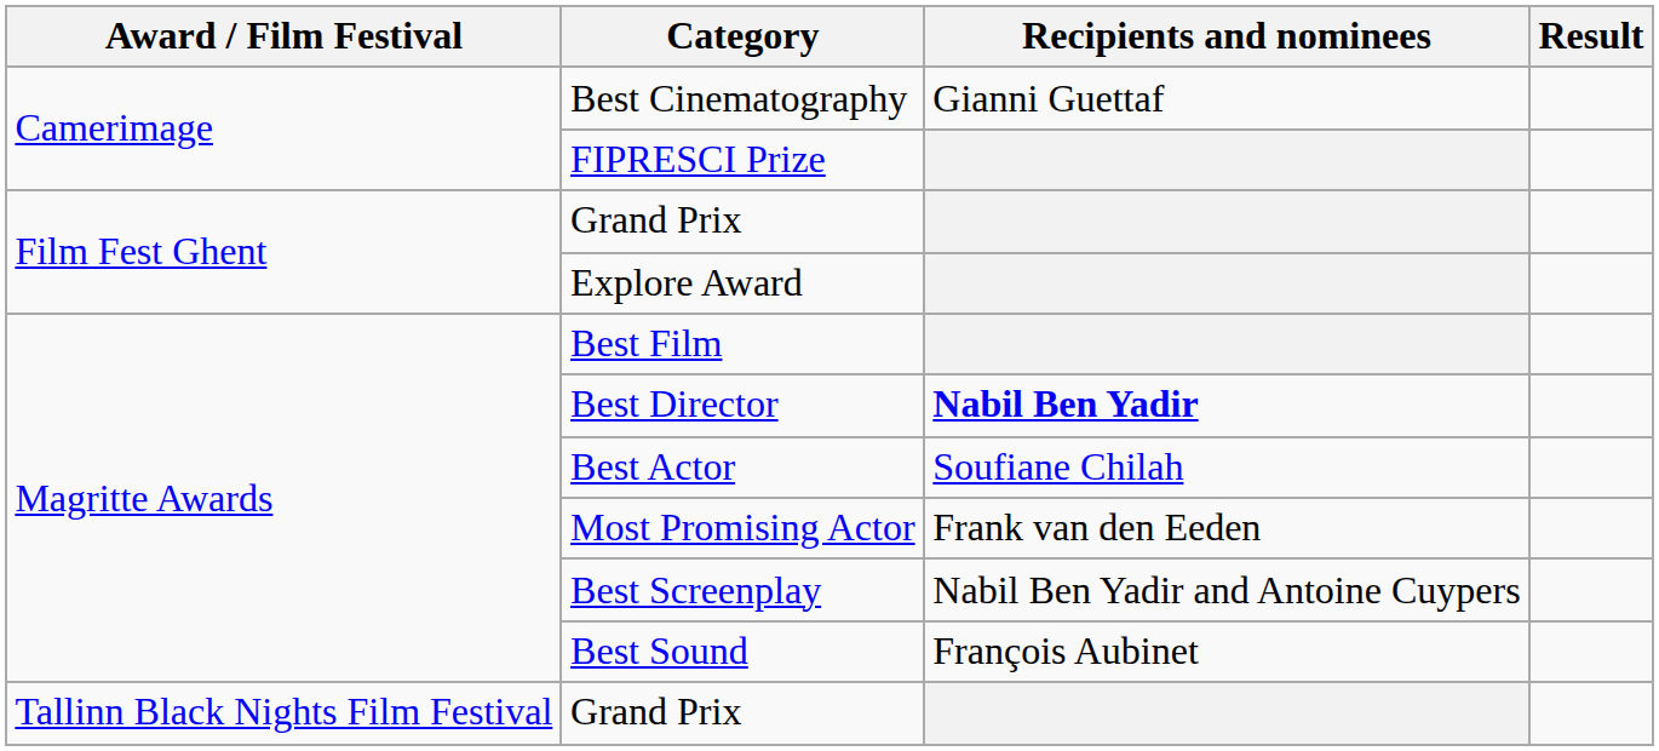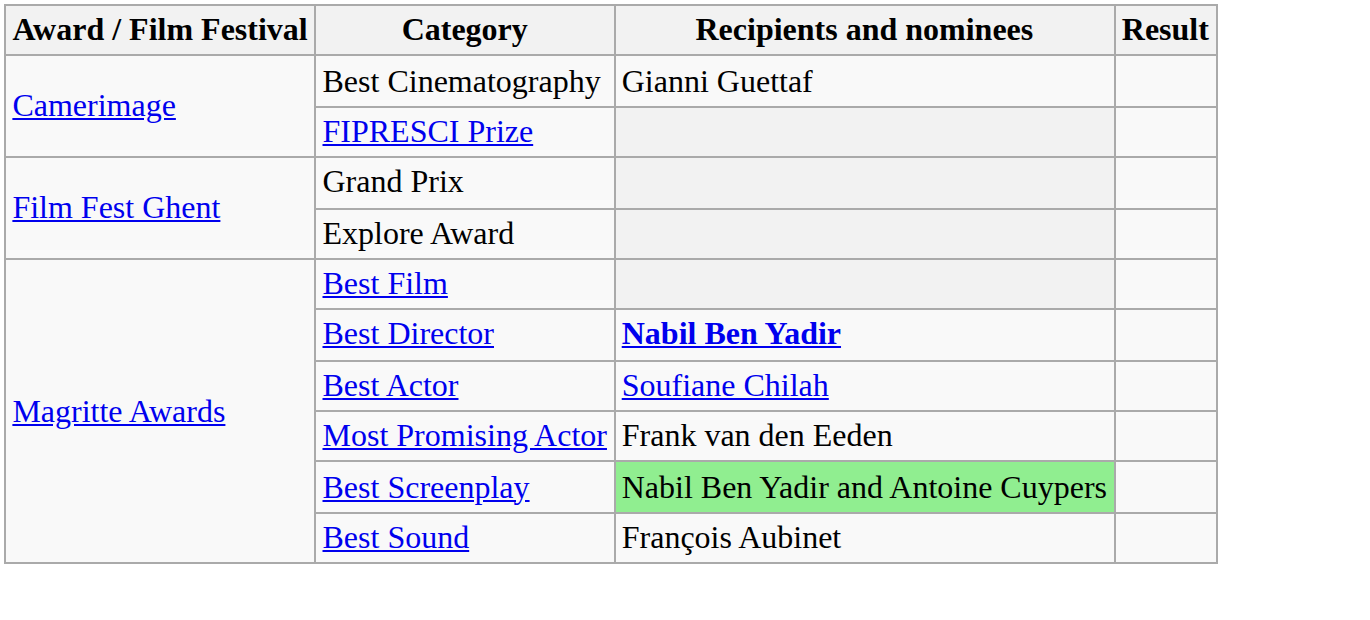 <table class="wikitable plainrowheaders sortable">
 <tr style="background:#ccc; text-align:center;">
 <th scope="col">Award / Film Festival</th>
 <th scope="col">Category</th>
 <th scope="col">Recipients and nominees</th>
 <th scope="col">Result</th>
 </tr>
 <tr>
 <td rowspan=2><a href='#'>Camerimage</a></td>
 <td>Best Cinematography</td>
 <td>Gianni Guettaf</td>
 <td></td>
 </tr>
 <tr>
 <td><a href='#'>FIPRESCI Prize</a></td>
 <th></th>
 <td></td>
 </tr>
 <tr>
 <td rowspan=2><a href='#'>Film Fest Ghent</a></td>
 <td>Grand Prix</td>
 <th></th>
 <td></td>
 </tr>
 <tr>
 <td>Explore Award</td>
 <th></th>
 <td></td>
 </tr>
 <tr>
 <td rowspan=6><a href='#'>Magritte Awards</a></td>
 <td><a href='#'>Best Film</a></td>
 <th></th>
 <td></td>
 </tr>
 <tr>
 <td><a href='#'>Best Director</a></td>
 <td><strong><a href='#'>Nabil Ben Yadir</a></strong></td>
 <td></td>
 </tr>
 <tr>
 <td><a href='#'>Best Actor</a></td>
 <td><a href='#'>Soufiane Chilah</a></td>
 <td></td>
 </tr>
 <tr>
 <td><a href='#'>Most Promising Actor</a></td>
 <td>Frank van den Eeden</td>
 <td></td>
 </tr>
 <tr>
 <td><a href='#'>Best Screenplay</a></td>
-<td>Nabil Ben Yadir and Antoine Cuypers</td>
+<td style="background: lightgreen;">Nabil Ben Yadir and Antoine Cuypers</td>
 <td></td>
 </tr>
 <tr>
 <td><a href='#'>Best Sound</a></td>
 <td>François Aubinet</td>
 <td></td>
 </tr>
 <tr>
-<td><a href='#'>Tallinn Black Nights Film Festival</a></td>
-<td>Grand Prix</td>
-<th></th>
-<td></td>
-</tr>
-<tr>
 </tr>
 </table>
